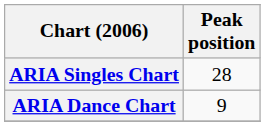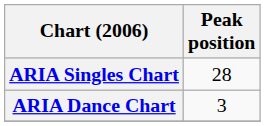 <table class="wikitable sortable plainrowheaders">
 <tr>
 <th scope="col">Chart (2006)</th>
 <th scope="col">Peak<br>position</th>
 </tr>
 <tr>
 <th scope="row"><a href='#'>ARIA Singles Chart</a></th>
 <td style="text-align:center;">28</td>
 </tr>
 <tr>
 <th scope="row"><a href='#'>ARIA Dance Chart</a></th>
-<td style="text-align:center;">9</td>
+<td style="text-align:center;">3</td>
 </tr>
 <tr>
 </tr>
 </table>
